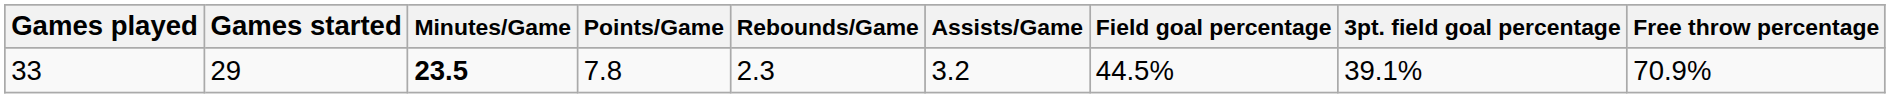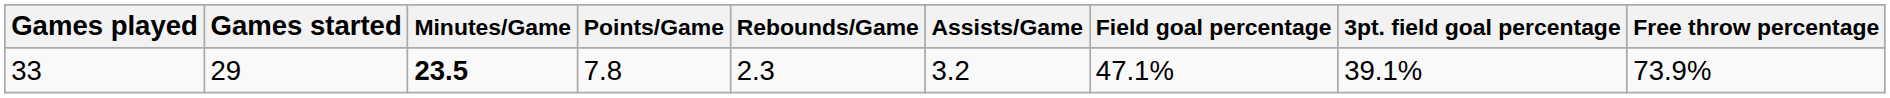 <table class="wikitable">
 <tr>
 <th>Games played</th>
 <th>Games started</th>
 <th><small>Minutes/Game</small></th>
 <th><small>Points/Game</small></th>
 <th><small>Rebounds/Game</small></th>
 <th><small>Assists/Game</small></th>
 <th><small>Field goal percentage</small></th>
 <th><small>3pt. field goal percentage</small></th>
 <th><small>Free throw percentage</small></th>
 </tr>
 <tr>
 <td>33</td>
 <td>29</td>
 <td><strong>23.5</strong></td>
 <td>7.8</td>
 <td>2.3</td>
 <td>3.2</td>
-<td>44.5%</td>
+<td>47.1%</td>
 <td>39.1%</td>
-<td>70.9%</td>
+<td>73.9%</td>
 </tr>
 </table>
